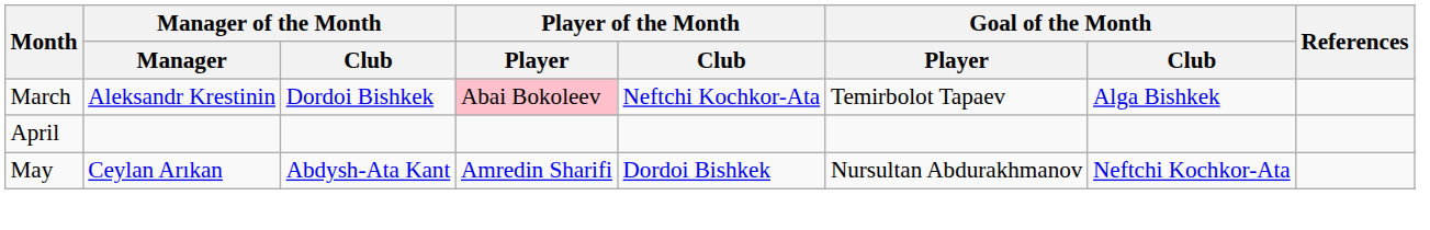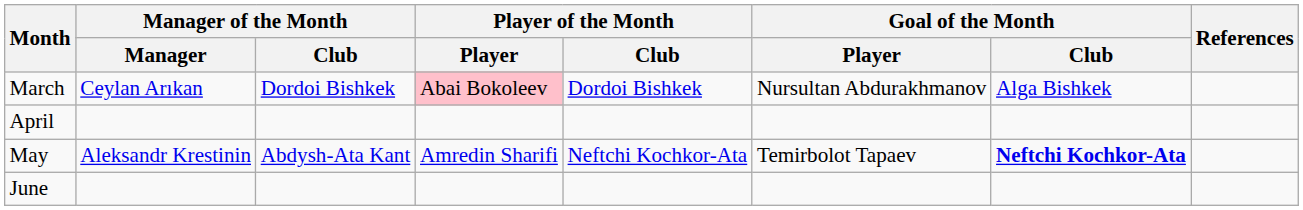 <table class="wikitable">
 <tr>
 <th rowspan="2">Month</th>
 <th colspan="2">Manager of the Month</th>
 <th colspan="2">Player of the Month</th>
 <th colspan="2">Goal of the Month</th>
 <th rowspan="2">References</th>
 </tr>
 <tr>
 <th>Manager</th>
 <th>Club</th>
 <th>Player</th>
 <th>Club</th>
 <th>Player</th>
 <th>Club</th>
 </tr>
 <tr>
 <td>March</td>
-<td> <a href='#'>Aleksandr Krestinin</a></td>
+<td> <a href='#'>Ceylan Arıkan</a></td>
 <td><a href='#'>Dordoi Bishkek</a></td>
 <td style="background: pink;"> Abai Bokoleev</td>
-<td><a href='#'>Neftchi Kochkor-Ata</a></td>
-<td> Temirbolot Tapaev</td>
+<td><a href='#'>Dordoi Bishkek</a></td>
+<td> Nursultan Abdurakhmanov</td>
 <td><a href='#'>Alga Bishkek</a></td>
 <td align=center></td>
 </tr>
 <tr>
 <td>April</td>
 <td></td>
 <td></td>
 <td></td>
 <td></td>
 <td></td>
 <td></td>
 <td align=center></td>
 </tr>
 <tr>
 <td>May</td>
-<td> <a href='#'>Ceylan Arıkan</a></td>
+<td> <a href='#'>Aleksandr Krestinin</a></td>
 <td><a href='#'>Abdysh-Ata Kant</a></td>
 <td> <a href='#'>Amredin Sharifi</a></td>
-<td><a href='#'>Dordoi Bishkek</a></td>
-<td> Nursultan Abdurakhmanov</td>
 <td><a href='#'>Neftchi Kochkor-Ata</a></td>
+<td> Temirbolot Tapaev</td>
+<td><strong><a href='#'>Neftchi Kochkor-Ata</a></strong></td>
+<td align=center></td>
+</tr>
+<tr>
+<td>June</td>
+<td></td>
+<td></td>
+<td></td>
+<td></td>
+<td></td>
+<td></td>
 <td align=center></td>
 </tr>
 </table>
